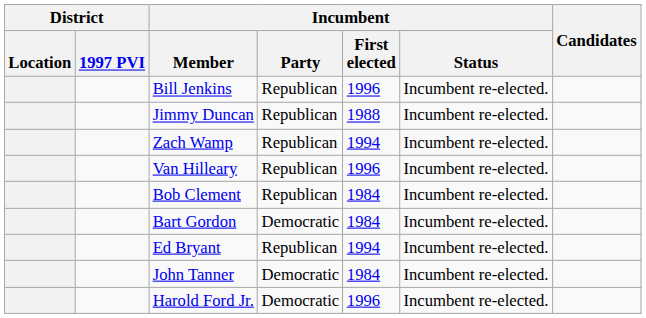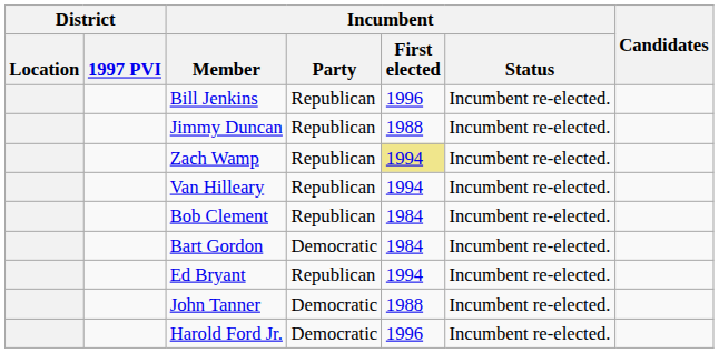 <table class="wikitable sortable">
 <tr>
 <th colspan=2>District</th>
 <th colspan=4>Incumbent</th>
 <th rowspan=2 class="unsortable">Candidates</th>
 </tr>
 <tr valign=bottom>
 <th>Location</th>
 <th><a href='#'>1997 PVI</a></th>
 <th>Member</th>
 <th>Party</th>
 <th>First<br>elected</th>
 <th>Status</th>
 </tr>
 <tr>
 <th></th>
 <td></td>
 <td><a href='#'>Bill Jenkins</a></td>
 <td>Republican</td>
 <td><a href='#'>1996</a></td>
 <td>Incumbent re-elected.</td>
 <td nowrap></td>
 </tr>
 <tr>
 <th></th>
 <td></td>
 <td><a href='#'>Jimmy Duncan</a></td>
 <td>Republican</td>
 <td><a href='#'>1988</a></td>
 <td>Incumbent re-elected.</td>
 <td nowrap></td>
 </tr>
 <tr>
 <th></th>
 <td></td>
 <td><a href='#'>Zach Wamp</a></td>
 <td>Republican</td>
-<td><a href='#'>1994</a></td>
+<td style="background: khaki;"><a href='#'>1994</a></td>
 <td>Incumbent re-elected.</td>
 <td nowrap></td>
 </tr>
 <tr>
 <th></th>
 <td></td>
 <td><a href='#'>Van Hilleary</a></td>
 <td>Republican</td>
-<td><a href='#'>1996</a></td>
+<td><a href='#'>1994</a></td>
 <td>Incumbent re-elected.</td>
 <td nowrap></td>
 </tr>
 <tr>
 <th></th>
 <td></td>
 <td><a href='#'>Bob Clement</a></td>
 <td>Republican</td>
 <td><a href='#'>1984</a></td>
 <td>Incumbent re-elected.</td>
 <td nowrap></td>
 </tr>
 <tr>
 <th></th>
 <td></td>
 <td><a href='#'>Bart Gordon</a></td>
 <td>Democratic</td>
 <td><a href='#'>1984</a></td>
 <td>Incumbent re-elected.</td>
 <td nowrap></td>
 </tr>
 <tr>
 <th></th>
 <td></td>
 <td><a href='#'>Ed Bryant</a></td>
 <td>Republican</td>
 <td><a href='#'>1994</a></td>
 <td>Incumbent re-elected.</td>
 <td nowrap></td>
 </tr>
 <tr>
 <th></th>
 <td></td>
 <td><a href='#'>John Tanner</a></td>
 <td>Democratic</td>
-<td><a href='#'>1984</a></td>
+<td><a href='#'>1988</a></td>
 <td>Incumbent re-elected.</td>
 <td nowrap></td>
 </tr>
 <tr>
 <th></th>
 <td></td>
 <td><a href='#'>Harold Ford Jr.</a></td>
 <td>Democratic</td>
 <td><a href='#'>1996</a></td>
 <td>Incumbent re-elected.</td>
 <td nowrap></td>
 </tr>
 </table>
